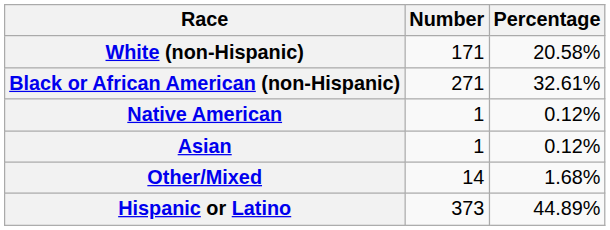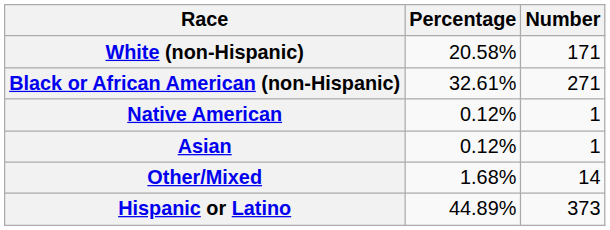 <table class="wikitable" style="text-align:right">
 <tr>
 <th scope="col">Race</th>
+<th scope="col">Percentage</th>
 <th scope="col">Number</th>
-<th scope="col">Percentage</th>
 </tr>
 <tr>
 <th scope="row"><a href='#'>White</a> (non-Hispanic)</th>
+<td>20.58%</td>
 <td>171</td>
-<td>20.58%</td>
 </tr>
 <tr>
 <th scope="row"><a href='#'>Black or African American</a> (non-Hispanic)</th>
+<td>32.61%</td>
 <td>271</td>
-<td>32.61%</td>
 </tr>
 <tr>
 <th scope="row"><a href='#'>Native American</a></th>
+<td>0.12%</td>
 <td>1</td>
-<td>0.12%</td>
 </tr>
 <tr>
 <th scope="row"><a href='#'>Asian</a></th>
+<td>0.12%</td>
 <td>1</td>
-<td>0.12%</td>
 </tr>
 <tr>
 <th scope="row"><a href='#'>Other/Mixed</a></th>
+<td>1.68%</td>
 <td>14</td>
-<td>1.68%</td>
 </tr>
 <tr>
 <th scope="row"><a href='#'>Hispanic</a> or <a href='#'>Latino</a></th>
+<td>44.89%</td>
 <td>373</td>
-<td>44.89%</td>
 </tr>
 </table>
